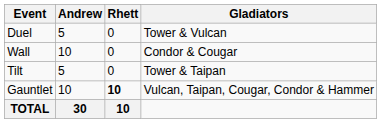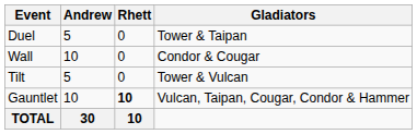 <table class="wikitable">
 <tr>
 <th>Event</th>
 <th>Andrew</th>
 <th>Rhett</th>
 <th>Gladiators</th>
 </tr>
 <tr>
 <td>Duel</td>
 <td>5</td>
 <td>0</td>
-<td>Tower & Vulcan</td>
+<td>Tower & Taipan</td>
 </tr>
 <tr>
 <td>Wall</td>
 <td>10</td>
 <td>0</td>
 <td>Condor & Cougar</td>
 </tr>
 <tr>
 <td>Tilt</td>
 <td>5</td>
 <td>0</td>
-<td>Tower & Taipan</td>
+<td>Tower & Vulcan</td>
 </tr>
 <tr>
 <td>Gauntlet</td>
 <td>10</td>
 <td><strong>10</strong></td>
 <td>Vulcan, Taipan, Cougar, Condor & Hammer</td>
 </tr>
 <tr>
 <th>TOTAL</th>
 <th>30</th>
 <th>10</th>
 </tr>
 </table>
